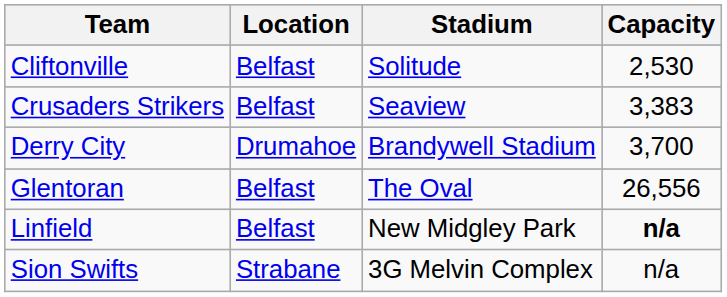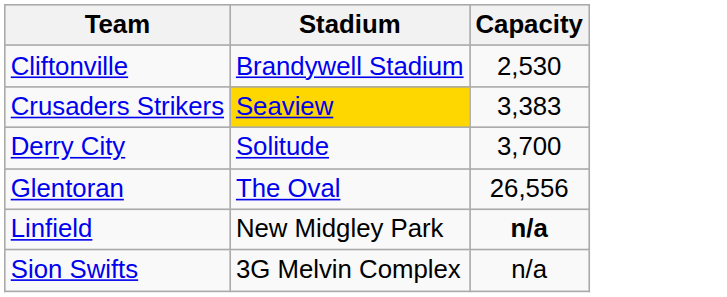 <table class="wikitable sortable">
 <tr>
 <th>Team</th>
-<th>Location</th>
 <th>Stadium</th>
 <th>Capacity</th>
 </tr>
 <tr>
 <td><a href='#'>Cliftonville</a></td>
-<td><a href='#'>Belfast</a> </td>
-<td><a href='#'>Solitude</a></td>
+<td><a href='#'>Brandywell Stadium</a></td>
 <td style="text-align:center">2,530</td>
 </tr>
 <tr>
 <td><a href='#'>Crusaders Strikers</a></td>
-<td><a href='#'>Belfast</a> </td>
-<td><a href='#'>Seaview</a></td>
+<td style="background: gold;"><a href='#'>Seaview</a></td>
 <td style="text-align:center">3,383</td>
 </tr>
 <tr>
 <td><a href='#'>Derry City</a></td>
-<td><a href='#'>Drumahoe</a></td>
-<td><a href='#'>Brandywell Stadium</a></td>
+<td><a href='#'>Solitude</a></td>
 <td style="text-align:center">3,700</td>
 </tr>
 <tr>
 <td><a href='#'>Glentoran</a></td>
-<td><a href='#'>Belfast</a> </td>
 <td><a href='#'>The Oval</a></td>
 <td style="text-align:center">26,556</td>
 </tr>
 <tr>
 <td><a href='#'>Linfield</a></td>
-<td><a href='#'>Belfast</a> </td>
 <td>New Midgley Park</td>
 <td style="text-align:center"><strong>n/a</strong></td>
 </tr>
 <tr>
 <td><a href='#'>Sion Swifts</a></td>
-<td><a href='#'>Strabane</a></td>
 <td>3G Melvin Complex</td>
 <td style="text-align:center">n/a</td>
 </tr>
 </table>
